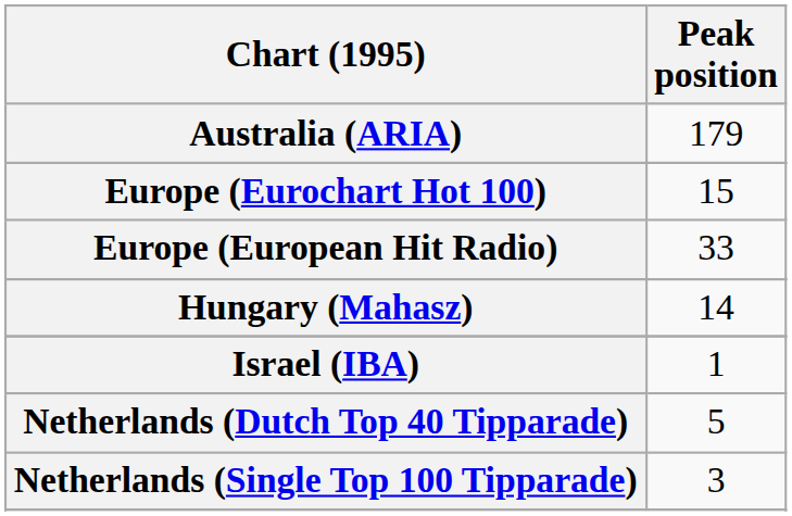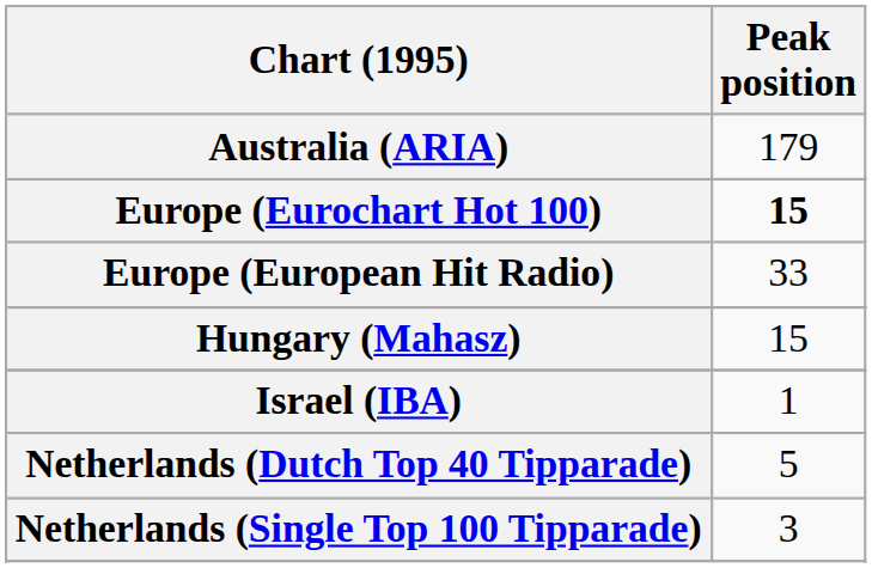 <table class="wikitable sortable plainrowheaders" style="text-align:center">
 <tr>
 <th>Chart (1995)</th>
 <th>Peak<br>position</th>
 </tr>
 <tr>
 <th scope="row">Australia (<a href='#'>ARIA</a>)</th>
 <td>179</td>
 </tr>
 <tr>
 </tr>
 <tr>
 <th scope="row">Europe (<a href='#'>Eurochart Hot 100</a>)</th>
-<td>15</td>
+<td><strong>15</strong></td>
 </tr>
 <tr>
 <th scope="row">Europe (European Hit Radio)</th>
 <td>33</td>
 </tr>
 <tr>
 </tr>
 <tr>
 <th scope="row">Hungary (<a href='#'>Mahasz</a>)</th>
-<td style="text-align:center;">14</td>
+<td style="text-align:center;">15</td>
 </tr>
 <tr>
 </tr>
 <tr>
 <th scope="row">Israel (<a href='#'>IBA</a>)</th>
 <td>1</td>
 </tr>
 <tr>
 <th scope="row">Netherlands (<a href='#'>Dutch Top 40 Tipparade</a>)</th>
 <td>5</td>
 </tr>
 <tr>
 <th scope="row">Netherlands (<a href='#'>Single Top 100 Tipparade</a>)</th>
 <td>3</td>
 </tr>
 <tr>
 </tr>
 <tr>
 </tr>
 <tr>
 </tr>
 </table>
